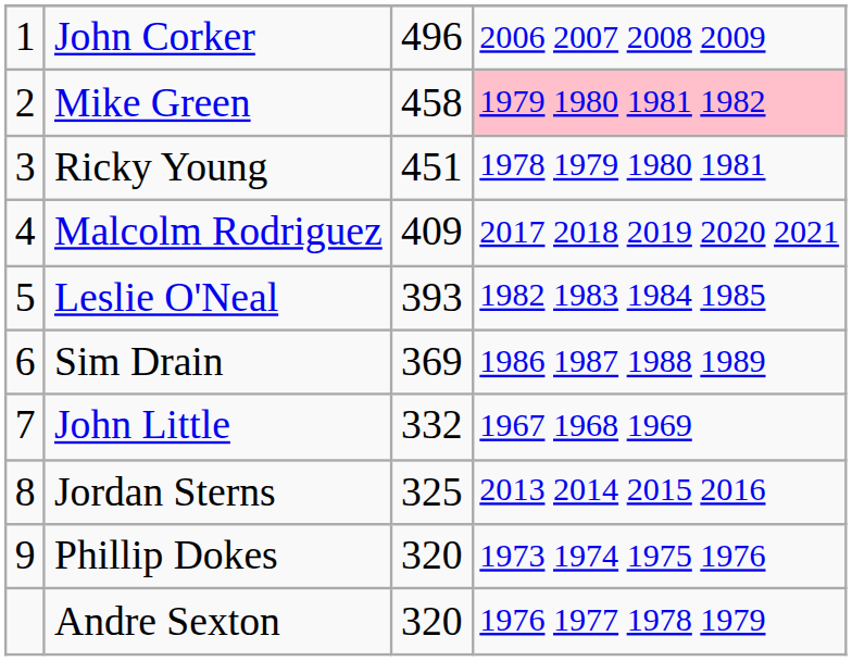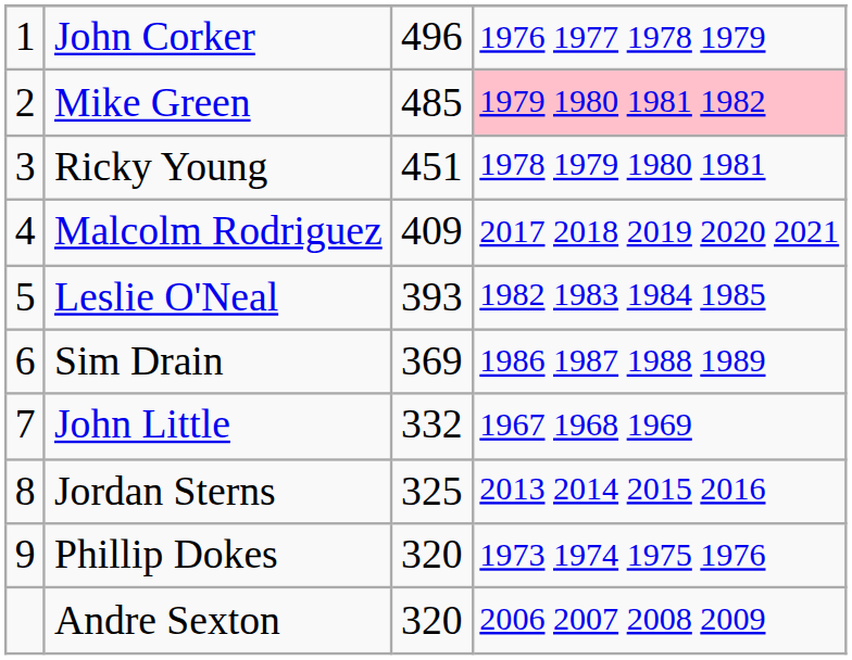 <table class="wikitable">
 <tr>
 </tr>
 <tr>
 <td>1</td>
 <td><a href='#'>John Corker</a></td>
 <td>496</td>
-<td style="font-size:80%;"><a href='#'>2006</a> <a href='#'>2007</a> <a href='#'>2008</a> <a href='#'>2009</a></td>
+<td style="font-size:80%;"><a href='#'>1976</a> <a href='#'>1977</a> <a href='#'>1978</a> <a href='#'>1979</a></td>
 </tr>
 <tr>
 <td>2</td>
 <td><a href='#'>Mike Green</a></td>
-<td>458</td>
+<td>485</td>
 <td style="background: pink; font-size:80%;"><a href='#'>1979</a> <a href='#'>1980</a> <a href='#'>1981</a> <a href='#'>1982</a></td>
 </tr>
 <tr>
 <td>3</td>
 <td>Ricky Young</td>
 <td>451</td>
 <td style="font-size:80%;"><a href='#'>1978</a> <a href='#'>1979</a> <a href='#'>1980</a> <a href='#'>1981</a></td>
 </tr>
 <tr>
 <td>4</td>
 <td><a href='#'>Malcolm Rodriguez</a></td>
 <td>409</td>
 <td style="font-size:80%;"><a href='#'>2017</a> <a href='#'>2018</a> <a href='#'>2019</a> <a href='#'>2020</a> <a href='#'>2021</a></td>
 </tr>
 <tr>
 <td>5</td>
 <td><a href='#'>Leslie O'Neal</a></td>
 <td>393</td>
 <td style="font-size:80%;"><a href='#'>1982</a> <a href='#'>1983</a> <a href='#'>1984</a> <a href='#'>1985</a></td>
 </tr>
 <tr>
 <td>6</td>
 <td>Sim Drain</td>
 <td>369</td>
 <td style="font-size:80%;"><a href='#'>1986</a> <a href='#'>1987</a> <a href='#'>1988</a> <a href='#'>1989</a></td>
 </tr>
 <tr>
 <td>7</td>
 <td><a href='#'>John Little</a></td>
 <td>332</td>
 <td style="font-size:80%;"><a href='#'>1967</a> <a href='#'>1968</a> <a href='#'>1969</a></td>
 </tr>
 <tr>
 <td>8</td>
 <td>Jordan Sterns</td>
 <td>325</td>
 <td style="font-size:80%;"><a href='#'>2013</a> <a href='#'>2014</a> <a href='#'>2015</a> <a href='#'>2016</a></td>
 </tr>
 <tr>
 <td>9</td>
 <td>Phillip Dokes</td>
 <td>320</td>
 <td style="font-size:80%;"><a href='#'>1973</a> <a href='#'>1974</a> <a href='#'>1975</a> <a href='#'>1976</a></td>
 </tr>
 <tr>
 <td></td>
 <td>Andre Sexton</td>
 <td>320</td>
-<td style="font-size:80%;"><a href='#'>1976</a> <a href='#'>1977</a> <a href='#'>1978</a> <a href='#'>1979</a></td>
+<td style="font-size:80%;"><a href='#'>2006</a> <a href='#'>2007</a> <a href='#'>2008</a> <a href='#'>2009</a></td>
 </tr>
 </table>
